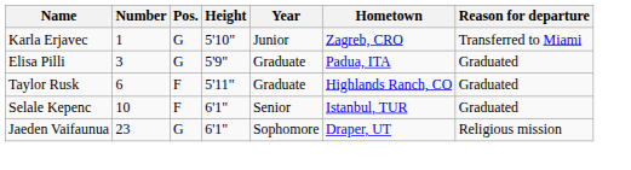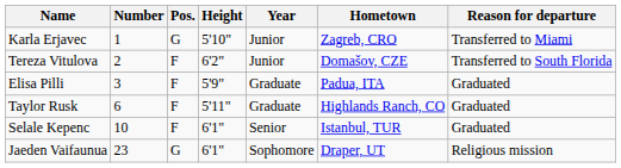 <table class="wikitable sortable" border="1">
 <tr>
 <th>Name</th>
 <th>Number</th>
 <th>Pos.</th>
 <th>Height</th>
 <th>Year</th>
 <th>Hometown</th>
 <th clss="unsortable">Reason for departure</th>
 </tr>
 <tr>
 <td>Karla Erjavec</td>
 <td>1</td>
 <td>G</td>
 <td>5'10"</td>
 <td>Junior</td>
 <td><a href='#'>Zagreb, CRO</a></td>
 <td>Transferred to <a href='#'>Miami</a></td>
 </tr>
 <tr>
+<td>Tereza Vitulova</td>
+<td>2</td>
+<td>F</td>
+<td>6'2"</td>
+<td>Junior</td>
+<td><a href='#'>Domašov, CZE</a></td>
+<td>Transferred to <a href='#'>South Florida</a></td>
+</tr>
+<tr>
 <td>Elisa Pilli</td>
 <td>3</td>
-<td>G</td>
+<td>F</td>
 <td>5'9"</td>
 <td>Graduate</td>
 <td><a href='#'>Padua, ITA</a></td>
 <td>Graduated</td>
 </tr>
 <tr>
 <td>Taylor Rusk</td>
 <td>6</td>
 <td>F</td>
 <td>5'11"</td>
 <td>Graduate</td>
 <td><a href='#'>Highlands Ranch, CO</a></td>
 <td>Graduated</td>
 </tr>
 <tr>
 <td>Selale Kepenc</td>
 <td>10</td>
 <td>F</td>
 <td>6'1"</td>
 <td>Senior</td>
 <td><a href='#'>Istanbul, TUR</a></td>
 <td>Graduated</td>
 </tr>
 <tr>
 <td>Jaeden Vaifaunua</td>
 <td>23</td>
 <td>G</td>
 <td>6'1"</td>
 <td>Sophomore</td>
 <td><a href='#'>Draper, UT</a></td>
 <td>Religious mission</td>
 </tr>
 </table>
